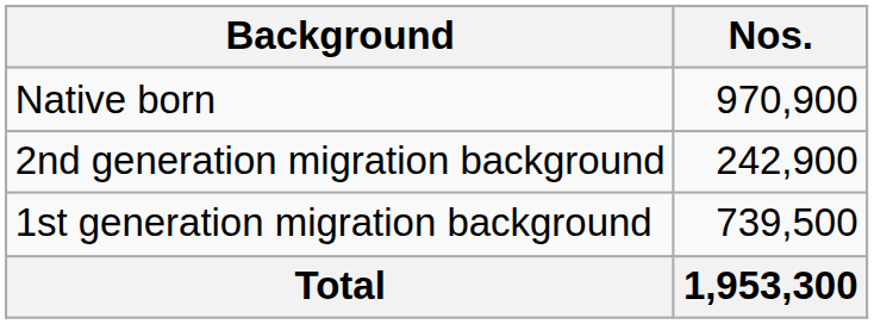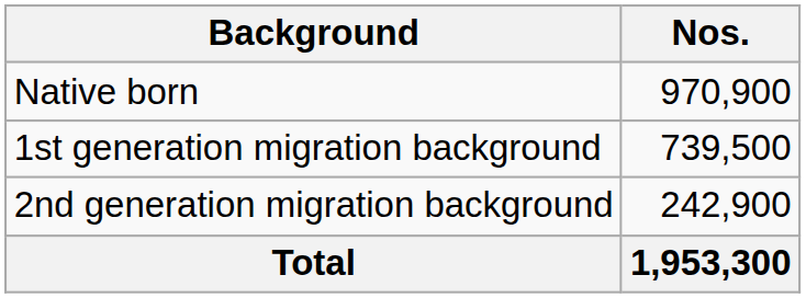 <table class="wikitable">
 <tr>
 <th>Background</th>
 <th>Nos.</th>
 </tr>
 <tr>
 <td>Native born</td>
 <td style="text-align:right;">970,900</td>
 </tr>
 <tr>
+<td>1st generation migration background</td>
+<td style="text-align:right;">739,500</td>
+</tr>
+<tr>
 <td>2nd generation migration background</td>
 <td style="text-align:right;">242,900</td>
-</tr>
-<tr>
-<td>1st generation migration background</td>
-<td style="text-align:right;">739,500</td>
 </tr>
 <tr>
 <th>Total</th>
 <th>1,953,300</th>
 </tr>
 </table>
